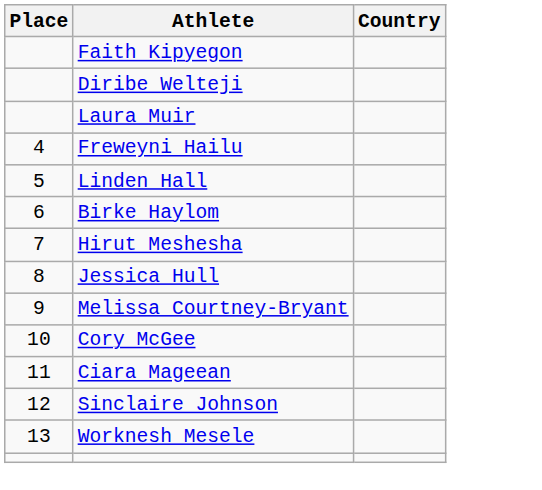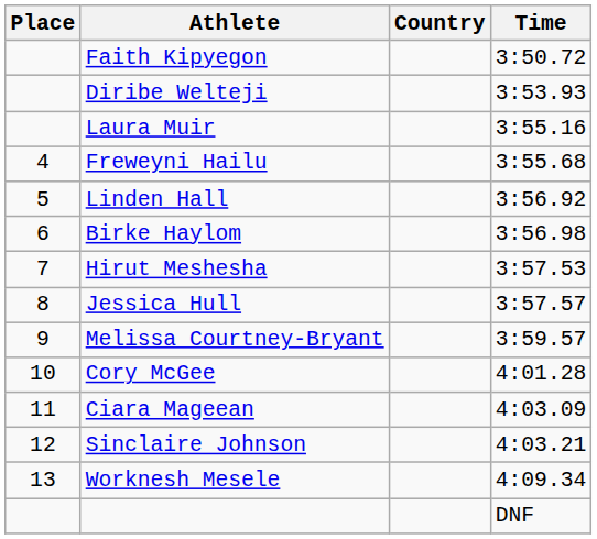 <table class="wikitable">
 <tr>
 <th>Place</th>
 <th>Athlete</th>
 <th>Country</th>
+<th>Time</th>
 </tr>
 <tr>
 <td align=center></td>
 <td><a href='#'>Faith Kipyegon</a></td>
 <td></td>
+<td>3:50.72</td>
 </tr>
 <tr>
 <td align=center></td>
 <td><a href='#'>Diribe Welteji</a></td>
 <td></td>
+<td>3:53.93</td>
 </tr>
 <tr>
 <td align=center></td>
 <td><a href='#'>Laura Muir</a></td>
 <td></td>
+<td>3:55.16</td>
 </tr>
 <tr>
 <td align=center>4</td>
 <td><a href='#'>Freweyni Hailu</a></td>
 <td></td>
+<td>3:55.68</td>
 </tr>
 <tr>
 <td align=center>5</td>
 <td><a href='#'>Linden Hall</a></td>
 <td></td>
+<td>3:56.92</td>
 </tr>
 <tr>
 <td align=center>6</td>
 <td><a href='#'>Birke Haylom</a></td>
 <td></td>
+<td>3:56.98</td>
 </tr>
 <tr>
 <td align=center>7</td>
 <td><a href='#'>Hirut Meshesha</a></td>
 <td></td>
+<td>3:57.53</td>
 </tr>
 <tr>
 <td align=center>8</td>
 <td><a href='#'>Jessica Hull</a></td>
 <td></td>
+<td>3:57.57</td>
 </tr>
 <tr>
 <td align=center>9</td>
 <td><a href='#'>Melissa Courtney-Bryant</a></td>
 <td></td>
+<td>3:59.57</td>
 </tr>
 <tr>
 <td align=center>10</td>
 <td><a href='#'>Cory McGee</a></td>
 <td></td>
+<td>4:01.28</td>
 </tr>
 <tr>
 <td align=center>11</td>
 <td><a href='#'>Ciara Mageean</a></td>
 <td></td>
+<td>4:03.09</td>
 </tr>
 <tr>
 <td align=center>12</td>
 <td><a href='#'>Sinclaire Johnson</a></td>
 <td></td>
+<td>4:03.21</td>
 </tr>
 <tr>
 <td align=center>13</td>
 <td><a href='#'>Worknesh Mesele</a></td>
 <td></td>
+<td>4:09.34</td>
 </tr>
 <tr>
 <td align=center></td>
 <td></td>
 <td></td>
+<td>DNF</td>
 </tr>
 </table>
